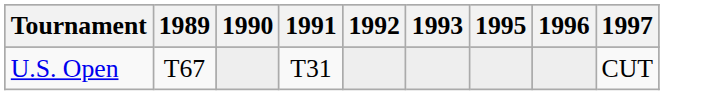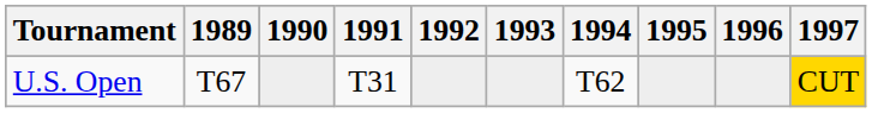 <table class="wikitable" style="font-size:95%;text-align:center;">
 <tr>
 <th>Tournament</th>
 <th>1989</th>
 <th>1990</th>
 <th>1991</th>
 <th>1992</th>
 <th>1993</th>
+<th>1994</th>
 <th>1995</th>
 <th>1996</th>
 <th>1997</th>
 </tr>
 <tr>
 <td align=left><a href='#'>U.S. Open</a></td>
 <td>T67</td>
 <td style="background:#eeeeee;"></td>
 <td>T31</td>
 <td style="background:#eeeeee;"></td>
 <td style="background:#eeeeee;"></td>
+<td>T62</td>
 <td style="background:#eeeeee;"></td>
 <td style="background:#eeeeee;"></td>
-<td>CUT</td>
+<td style="background: gold;">CUT</td>
 </tr>
 </table>
